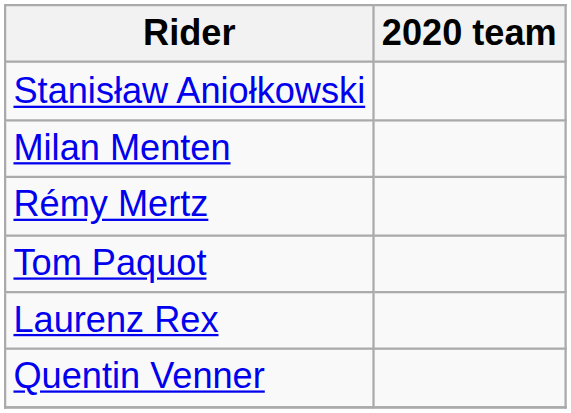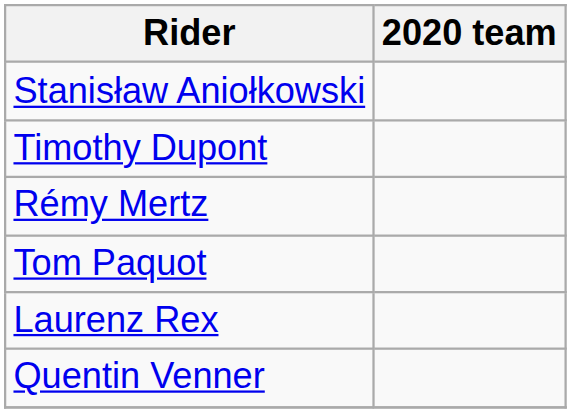 <table class="wikitable">
 <tr>
 <th>Rider</th>
 <th>2020 team</th>
 </tr>
 <tr>
 <td><a href='#'>Stanisław Aniołkowski</a></td>
 <td></td>
 </tr>
 <tr>
-<td><a href='#'>Milan Menten</a></td>
+<td><a href='#'>Timothy Dupont</a></td>
 <td></td>
 </tr>
 <tr>
 <td><a href='#'>Rémy Mertz</a></td>
 <td></td>
 </tr>
 <tr>
 <td><a href='#'>Tom Paquot</a></td>
 <td></td>
 </tr>
 <tr>
 <td><a href='#'>Laurenz Rex</a></td>
 <td></td>
 </tr>
 <tr>
 <td><a href='#'>Quentin Venner</a></td>
 <td></td>
 </tr>
 <tr>
 </tr>
 </table>
